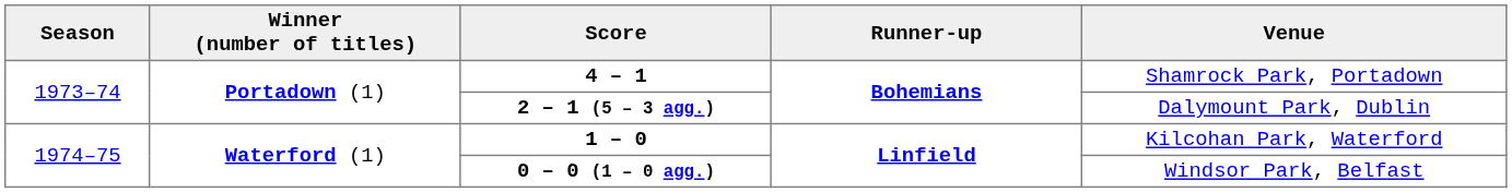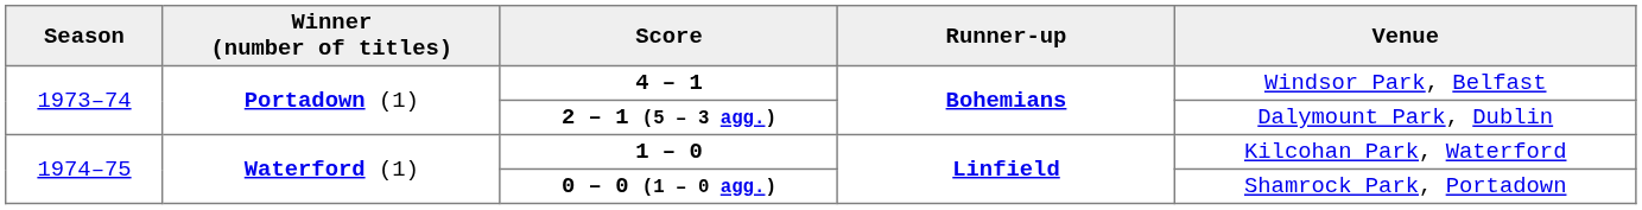 <table class="toccolours" border="1" cellpadding="2" style="border-collapse: collapse; text-align: center; width: 75%; margin: 4 left;">
 <tr style="background: #efefef;">
 <th width="65">Season</th>
 <th width="145">Winner<br>(number of titles)</th>
 <th width="145">Score</th>
 <th width="145">Runner-up</th>
 <th width="200">Venue</th>
 </tr>
 <tr>
 <td rowspan=2><a href='#'>1973–74</a></td>
 <td rowspan=2> <strong><a href='#'>Portadown</a></strong> (1)</td>
 <td><strong>4 – 1</strong></td>
 <td rowspan=2> <strong><a href='#'>Bohemians</a></strong></td>
-<td><a href='#'>Shamrock Park</a>, <a href='#'>Portadown</a></td>
+<td><a href='#'>Windsor Park</a>, <a href='#'>Belfast</a></td>
 </tr>
 <tr>
 <td><strong>2 – 1 <small>(5 – 3 <a href='#'>agg.</a>)</small></strong></td>
 <td><a href='#'>Dalymount Park</a>, <a href='#'>Dublin</a></td>
 </tr>
 <tr>
 <td rowspan=2><a href='#'>1974–75</a></td>
 <td rowspan=2> <strong><a href='#'>Waterford</a></strong> (1)</td>
 <td><strong>1 – 0</strong></td>
 <td rowspan=2> <strong><a href='#'>Linfield</a></strong></td>
 <td><a href='#'>Kilcohan Park</a>, <a href='#'>Waterford</a></td>
 </tr>
 <tr>
 <td><strong>0 – 0 <small>(1 – 0 <a href='#'>agg.</a>)</small></strong></td>
-<td><a href='#'>Windsor Park</a>, <a href='#'>Belfast</a></td>
+<td><a href='#'>Shamrock Park</a>, <a href='#'>Portadown</a></td>
 </tr>
 </table>
